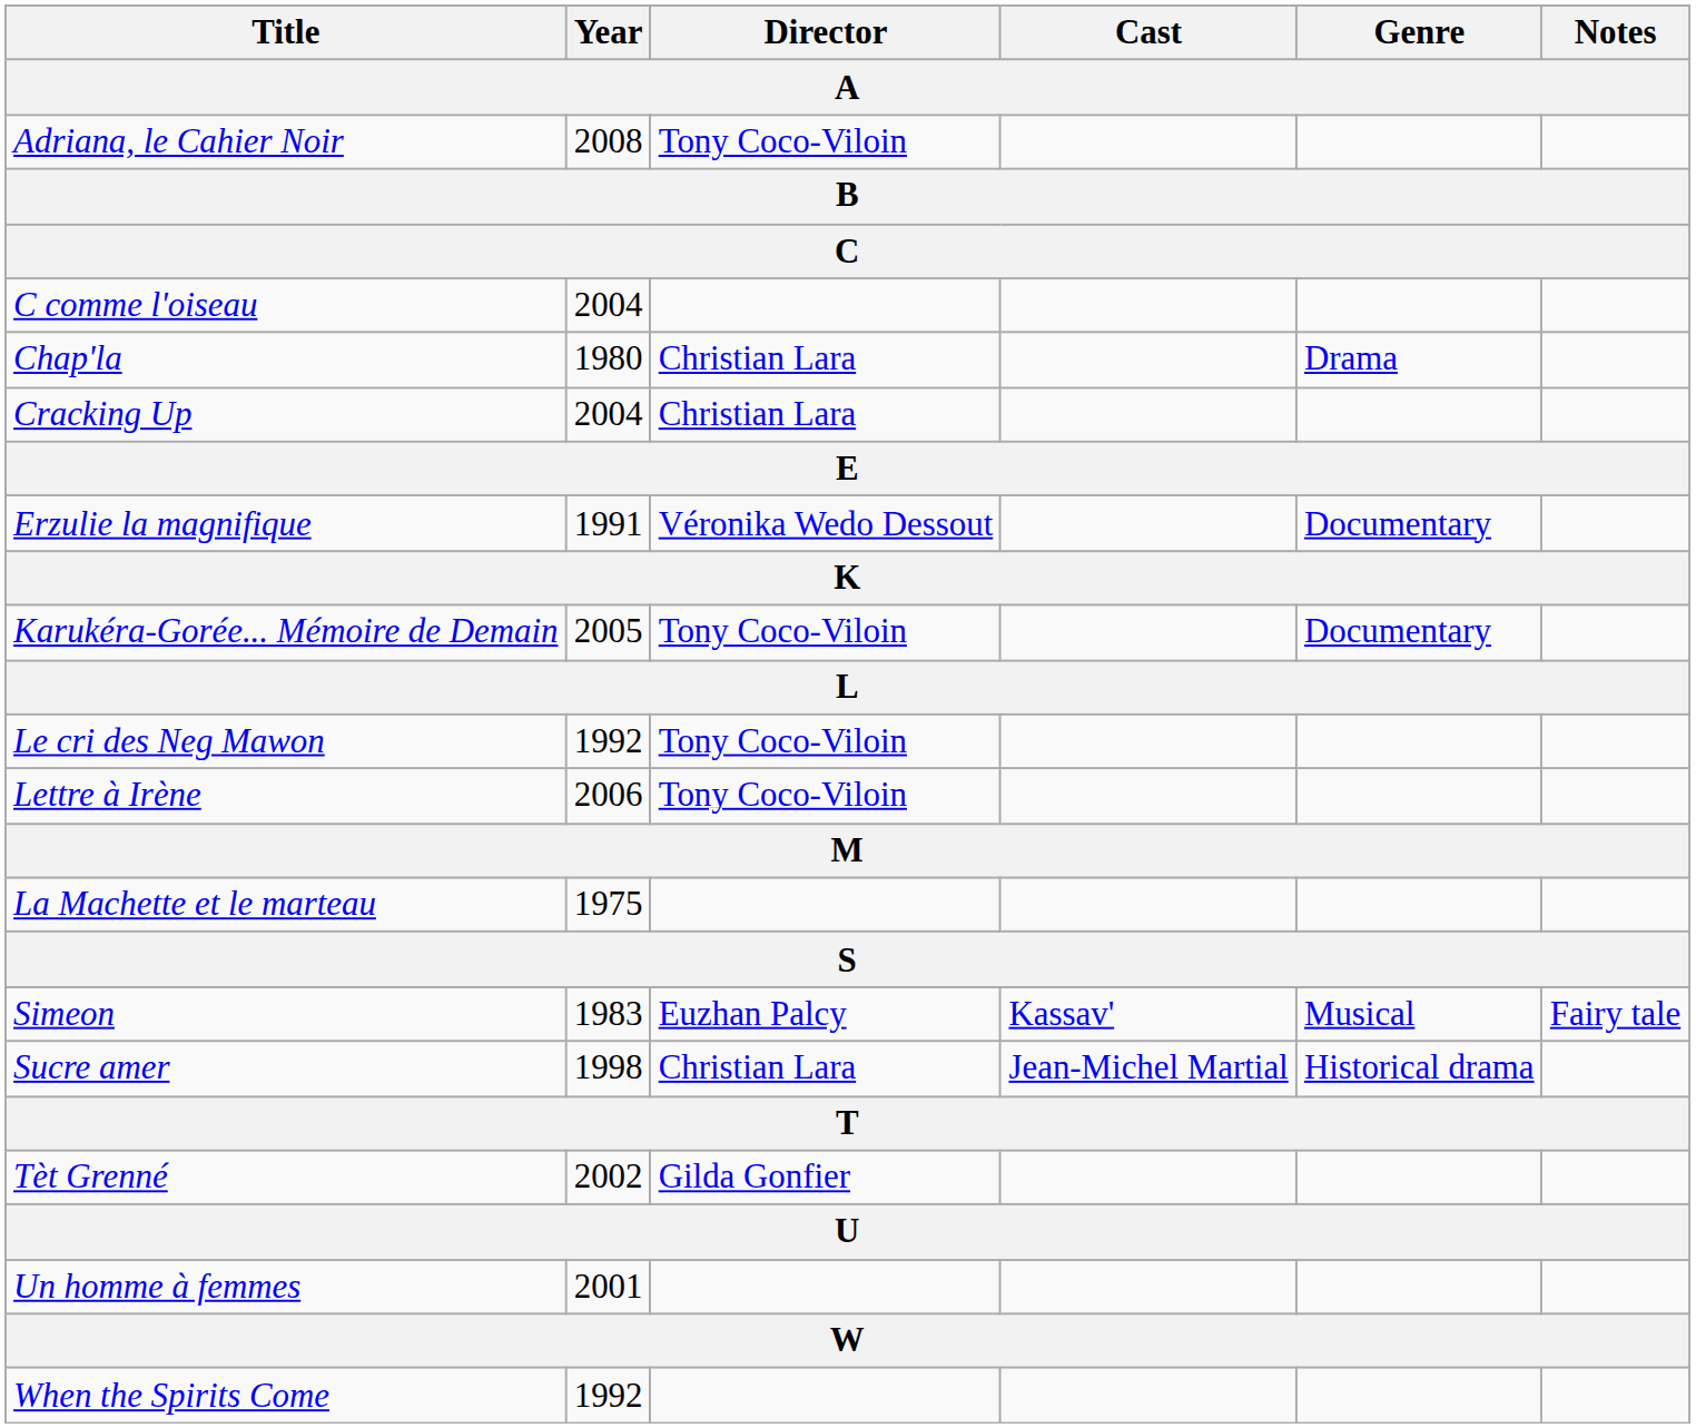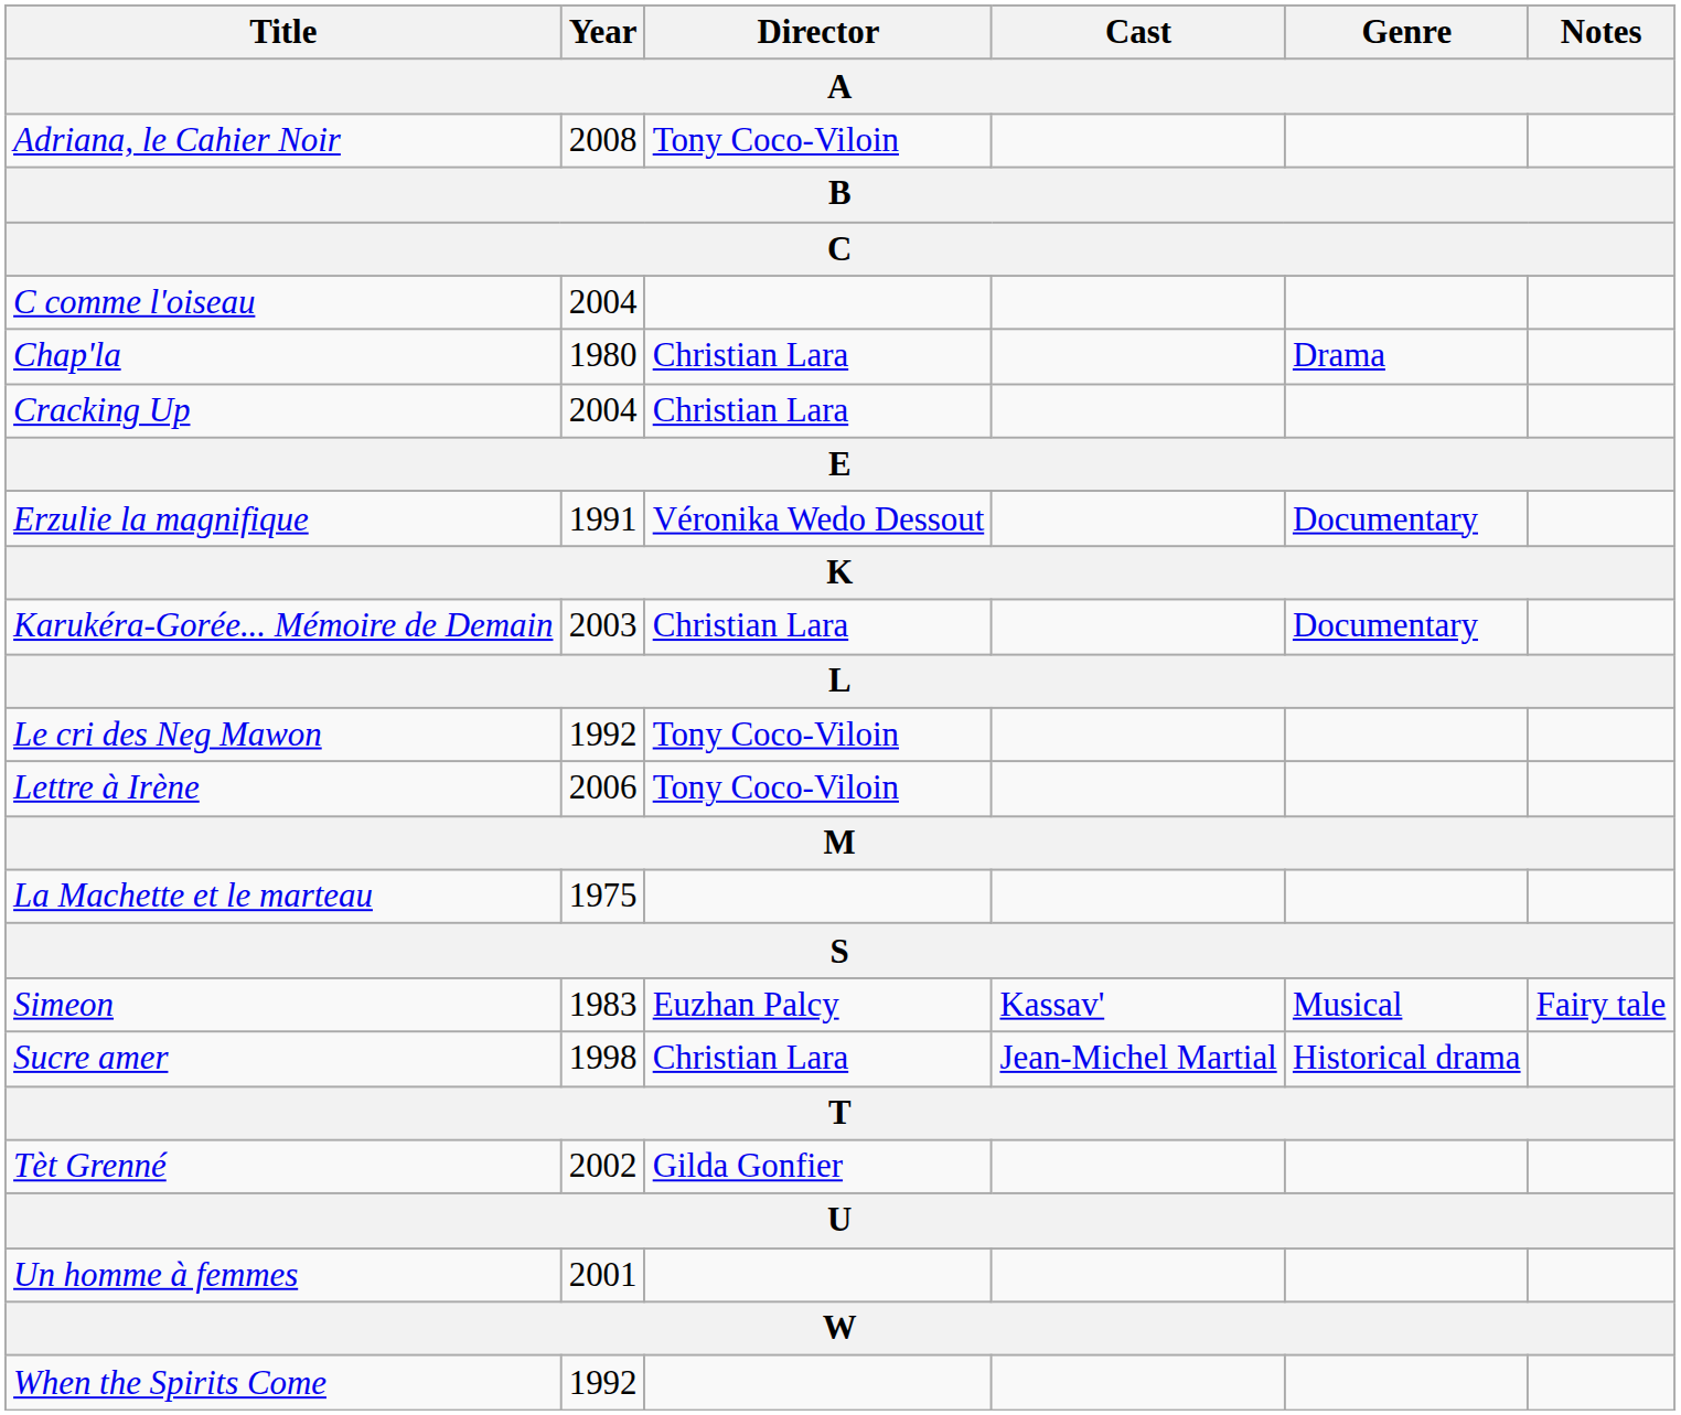 <table class="wikitable">
 <tr>
 <th>Title</th>
 <th>Year</th>
 <th>Director</th>
 <th>Cast</th>
 <th>Genre</th>
 <th>Notes</th>
 </tr>
 <tr>
 <th colspan=6>A</th>
 </tr>
 <tr>
 <td><em><a href='#'>Adriana, le Cahier Noir</a></em></td>
 <td>2008</td>
 <td><a href='#'>Tony Coco-Viloin</a></td>
 <td></td>
 <td></td>
 <td></td>
 </tr>
 <tr>
 <th colspan=6>B</th>
 </tr>
 <tr>
 <th colspan=6>C</th>
 </tr>
 <tr>
 <td><em><a href='#'>C comme l'oiseau</a></em></td>
 <td>2004</td>
 <td></td>
 <td></td>
 <td></td>
 <td></td>
 </tr>
 <tr>
 <td><em><a href='#'>Chap'la</a></em></td>
 <td>1980</td>
 <td><a href='#'>Christian Lara</a></td>
 <td></td>
 <td><a href='#'>Drama</a></td>
 <td></td>
 </tr>
 <tr>
 <td><em><a href='#'>Cracking Up</a></em></td>
 <td>2004</td>
 <td><a href='#'>Christian Lara</a></td>
 <td></td>
 <td></td>
 <td></td>
 </tr>
 <tr>
 <th colspan=6>E</th>
 </tr>
 <tr>
 <td><em><a href='#'>Erzulie la magnifique</a></em></td>
 <td>1991</td>
 <td><a href='#'>Véronika Wedo Dessout</a></td>
 <td></td>
 <td><a href='#'>Documentary</a></td>
 <td></td>
 </tr>
 <tr>
 <th colspan=6>K</th>
 </tr>
 <tr>
 <td><em><a href='#'>Karukéra-Gorée... Mémoire de Demain</a></em></td>
-<td>2005</td>
-<td><a href='#'>Tony Coco-Viloin</a></td>
+<td>2003</td>
+<td><a href='#'>Christian Lara</a></td>
 <td></td>
 <td><a href='#'>Documentary</a></td>
 <td></td>
 </tr>
 <tr>
 <th colspan=6>L</th>
 </tr>
 <tr>
 <td><em><a href='#'>Le cri des Neg Mawon</a></em></td>
 <td>1992</td>
 <td><a href='#'>Tony Coco-Viloin</a></td>
 <td></td>
 <td></td>
 <td></td>
 </tr>
 <tr>
 <td><em><a href='#'>Lettre à Irène</a></em></td>
 <td>2006</td>
 <td><a href='#'>Tony Coco-Viloin</a></td>
 <td></td>
 <td></td>
 <td></td>
 </tr>
 <tr>
 <th colspan=6>M</th>
 </tr>
 <tr>
 <td><em><a href='#'>La Machette et le marteau</a></em></td>
 <td>1975</td>
 <td></td>
 <td></td>
 <td></td>
 <td></td>
 </tr>
 <tr>
 <th colspan=6>S</th>
 </tr>
 <tr>
 <td><em><a href='#'>Simeon</a></em></td>
 <td>1983</td>
 <td><a href='#'>Euzhan Palcy</a></td>
 <td><a href='#'>Kassav'</a></td>
 <td><a href='#'>Musical</a></td>
 <td><a href='#'>Fairy tale</a></td>
 </tr>
 <tr>
 <td><em><a href='#'>Sucre amer</a></em></td>
 <td>1998</td>
 <td><a href='#'>Christian Lara</a></td>
 <td><a href='#'>Jean-Michel Martial</a></td>
 <td><a href='#'>Historical drama</a></td>
 <td></td>
 </tr>
 <tr>
 <th colspan=6>T</th>
 </tr>
 <tr>
 <td><em><a href='#'>Tèt Grenné</a></em></td>
 <td>2002</td>
 <td><a href='#'>Gilda Gonfier</a></td>
 <td></td>
 <td></td>
 <td></td>
 </tr>
 <tr>
 <th colspan=6>U</th>
 </tr>
 <tr>
 <td><em><a href='#'>Un homme à femmes</a></em></td>
 <td>2001</td>
 <td></td>
 <td></td>
 <td></td>
 <td></td>
 </tr>
 <tr>
 <th colspan=6>W</th>
 </tr>
 <tr>
 <td><em><a href='#'>When the Spirits Come</a></em></td>
 <td>1992</td>
 <td></td>
 <td></td>
 <td></td>
 <td></td>
 </tr>
 <tr>
 </tr>
 </table>
